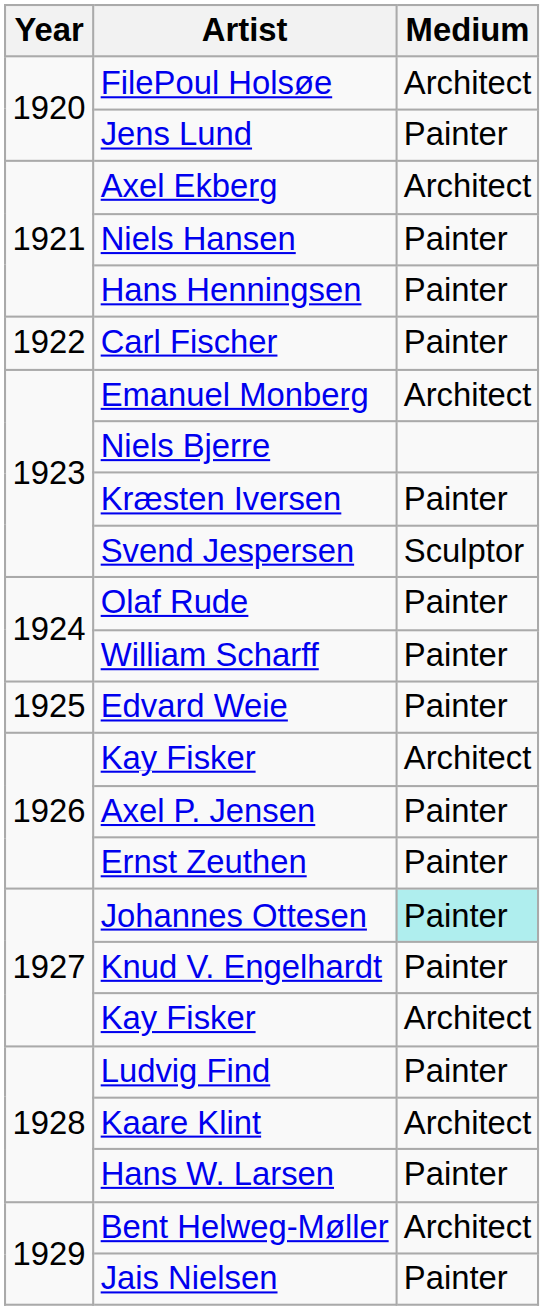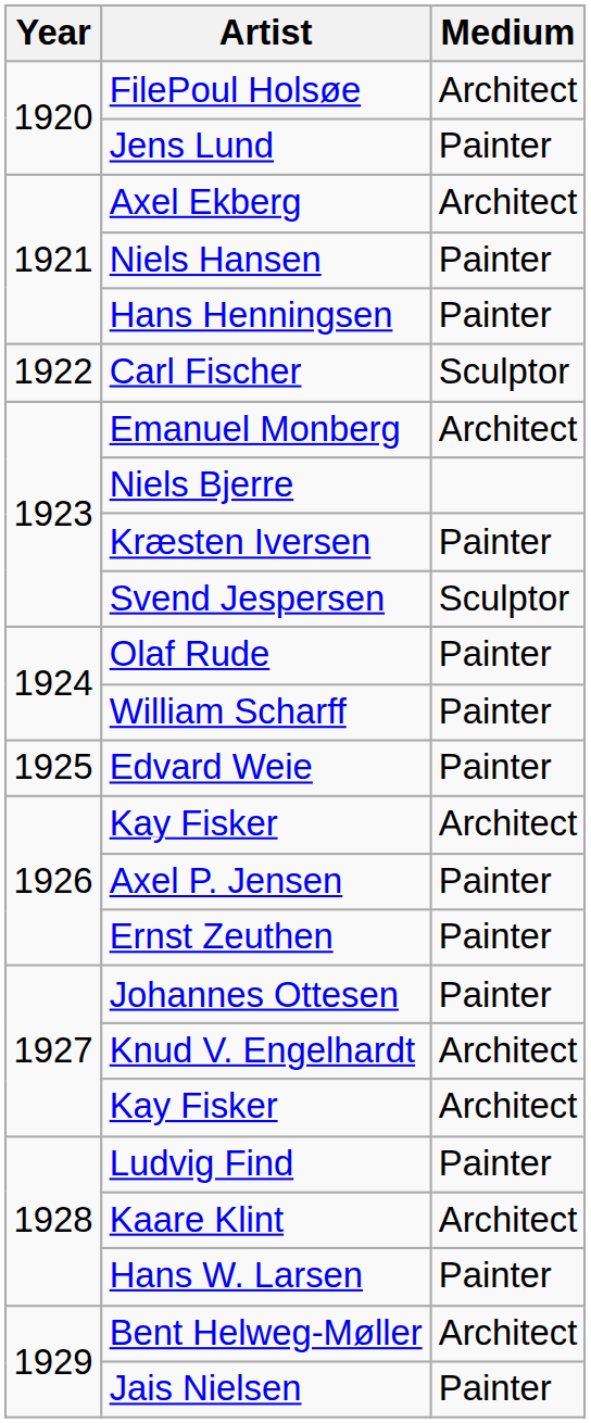 <table class="wikitable sortable">
 <tr>
 <th>Year</th>
 <th>Artist</th>
 <th>Medium</th>
 </tr>
 <tr>
 <td rowspan="2">1920</td>
 <td><a href='#'>FilePoul Holsøe</a></td>
 <td>Architect</td>
 </tr>
 <tr>
 <td><a href='#'>Jens Lund</a></td>
 <td>Painter</td>
 </tr>
 <tr>
 <td rowspan="3">1921</td>
 <td><a href='#'>Axel Ekberg</a></td>
 <td>Architect</td>
 </tr>
 <tr>
 <td><a href='#'>Niels Hansen</a></td>
 <td>Painter</td>
 </tr>
 <tr>
 <td><a href='#'>Hans Henningsen</a></td>
 <td>Painter</td>
 </tr>
 <tr>
 <td rowspan="1">1922</td>
 <td><a href='#'>Carl Fischer</a></td>
-<td>Painter</td>
+<td>Sculptor</td>
 </tr>
 <tr>
 <td rowspan="4">1923</td>
 <td><a href='#'>Emanuel Monberg</a></td>
 <td>Architect</td>
 </tr>
 <tr>
 <td><a href='#'>Niels Bjerre</a></td>
 <td></td>
 </tr>
 <tr>
 <td><a href='#'>Kræsten Iversen</a></td>
 <td>Painter</td>
 </tr>
 <tr>
 <td><a href='#'>Svend Jespersen</a></td>
 <td>Sculptor</td>
 </tr>
 <tr>
 <td rowspan="2">1924</td>
 <td><a href='#'>Olaf Rude</a></td>
 <td>Painter</td>
 </tr>
 <tr>
 <td><a href='#'>William Scharff</a></td>
 <td>Painter</td>
 </tr>
 <tr>
 <td rowspan="1">1925</td>
 <td><a href='#'>Edvard Weie</a></td>
 <td>Painter</td>
 </tr>
 <tr>
 <td rowspan="3">1926</td>
 <td><a href='#'>Kay Fisker</a></td>
 <td>Architect</td>
 </tr>
 <tr>
 <td><a href='#'>Axel P. Jensen</a></td>
 <td>Painter</td>
 </tr>
 <tr>
 <td><a href='#'>Ernst Zeuthen</a></td>
 <td>Painter</td>
 </tr>
 <tr>
 <td rowspan="3">1927</td>
 <td><a href='#'>Johannes Ottesen</a></td>
-<td style="background: paleturquoise;">Painter</td>
+<td>Painter</td>
 </tr>
 <tr>
 <td><a href='#'>Knud V. Engelhardt</a></td>
-<td>Painter</td>
+<td>Architect</td>
 </tr>
 <tr>
 <td><a href='#'>Kay Fisker</a></td>
 <td>Architect</td>
 </tr>
 <tr>
 <td rowspan="3">1928</td>
 <td><a href='#'>Ludvig Find</a></td>
 <td>Painter</td>
 </tr>
 <tr>
 <td><a href='#'>Kaare Klint</a></td>
 <td>Architect</td>
 </tr>
 <tr>
 <td><a href='#'>Hans W. Larsen</a></td>
 <td>Painter</td>
 </tr>
 <tr>
 <td rowspan="2">1929</td>
 <td><a href='#'>Bent Helweg-Møller</a></td>
 <td>Architect</td>
 </tr>
 <tr>
 <td><a href='#'>Jais Nielsen</a></td>
 <td>Painter</td>
 </tr>
 </table>
